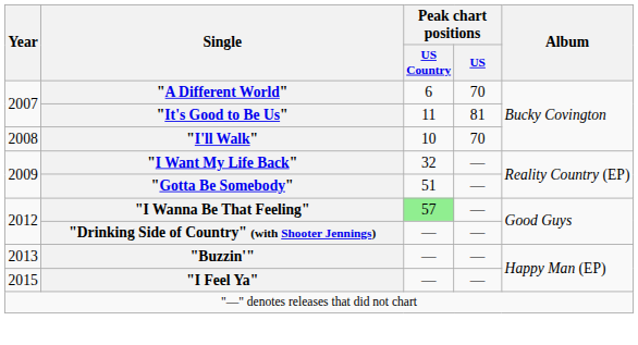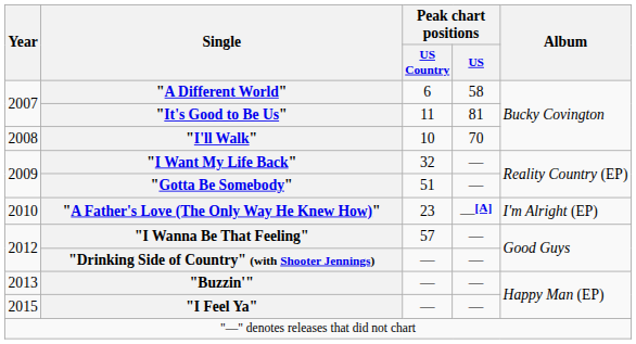 <table class="wikitable plainrowheaders" style="text-align:center;">
 <tr>
 <th rowspan="2">Year</th>
 <th rowspan="2" style="width:24em;">Single</th>
 <th colspan="2">Peak chart<br>positions</th>
 <th rowspan="2">Album</th>
 </tr>
 <tr style="font-size:smaller;">
 <th width="45"><a href='#'>US Country</a><br></th>
 <th width="45"><a href='#'>US</a><br></th>
 </tr>
 <tr>
 <td rowspan="2">2007</td>
 <th scope="row">"<a href='#'>A Different World</a>"</th>
 <td>6</td>
-<td>70</td>
+<td>58</td>
 <td align="left" rowspan="3"><em>Bucky Covington</em></td>
 </tr>
 <tr>
 <th scope="row">"<a href='#'>It's Good to Be Us</a>"</th>
 <td>11</td>
 <td>81</td>
 </tr>
 <tr>
 <td>2008</td>
 <th scope="row">"<a href='#'>I'll Walk</a>"</th>
 <td>10</td>
 <td>70</td>
 </tr>
 <tr>
 <td rowspan="2">2009</td>
 <th scope="row">"<a href='#'>I Want My Life Back</a>"</th>
 <td>32</td>
 <td>—</td>
 <td align="left" rowspan="2"><em>Reality Country</em> (EP)</td>
 </tr>
 <tr>
 <th scope="row">"<a href='#'>Gotta Be Somebody</a>"</th>
 <td>51</td>
 <td>—</td>
 </tr>
 <tr>
+<td>2010</td>
+<th scope="row">"<a href='#'>A Father's Love (The Only Way He Knew How)</a>"</th>
+<td>23</td>
+<td>—<sup><span></span><a href='#'><strong>[A]</strong></a></sup></td>
+<td align="left"><em>I'm Alright</em> (EP)</td>
+</tr>
+<tr>
 <td rowspan="2">2012</td>
 <th scope="row">"I Wanna Be That Feeling"</th>
-<td style="background: lightgreen;">57</td>
+<td>57</td>
 <td>—</td>
 <td align="left" rowspan="2"><em>Good Guys</em></td>
 </tr>
 <tr>
 <th scope="row">"Drinking Side of Country" <small>(with <a href='#'>Shooter Jennings</a>)</small></th>
 <td>—</td>
 <td>—</td>
 </tr>
 <tr>
 <td>2013</td>
 <th scope="row">"Buzzin'"</th>
 <td>—</td>
 <td>—</td>
 <td align="left" rowspan="2"><em>Happy Man</em> (EP)</td>
 </tr>
 <tr>
 <td>2015</td>
 <th scope="row">"I Feel Ya"</th>
 <td>—</td>
 <td>—</td>
 </tr>
 <tr>
 <td colspan="5" style="font-size:85%">"—" denotes releases that did not chart</td>
 </tr>
 </table>
